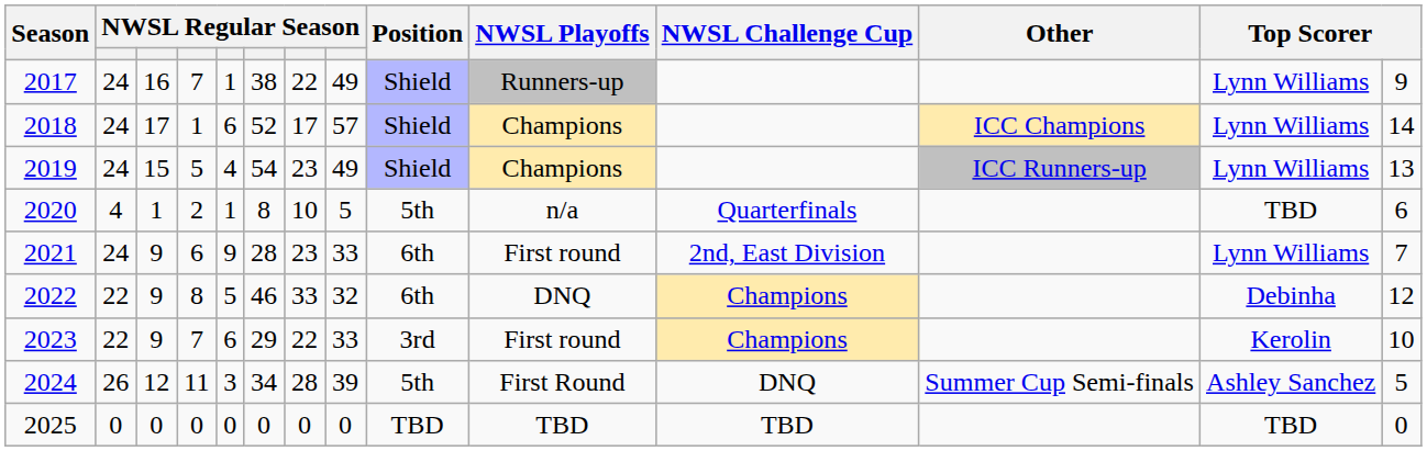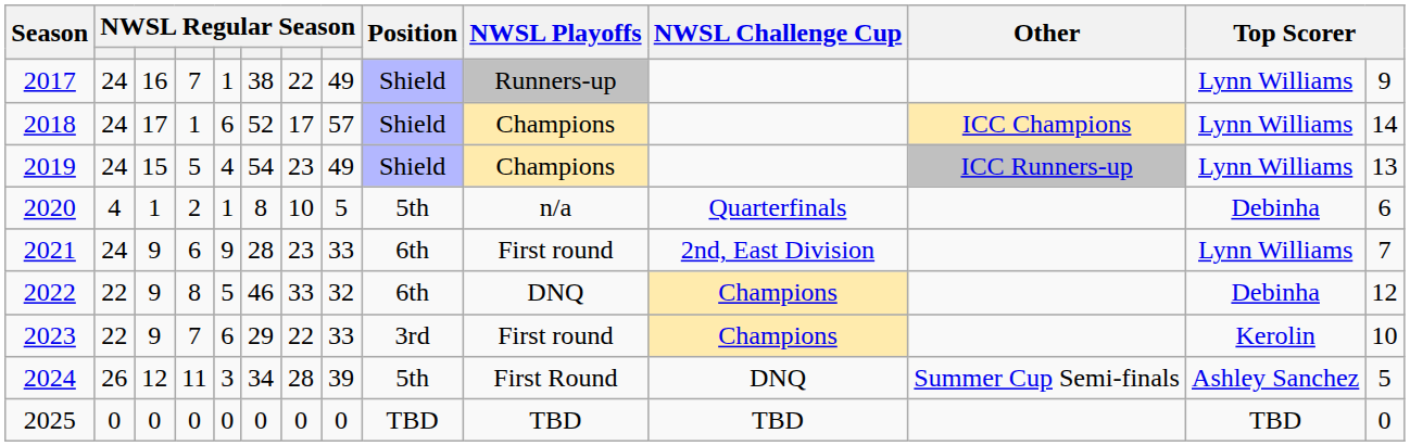 <table class="wikitable sortable" style="text-align: center; font-size:97%">
 <tr>
 <th scope="col" rowspan="2">Season</th>
 <th colspan="7" class="unsortable">NWSL Regular Season</th>
 <th scope="col" rowspan="2" class="unsortable">Position</th>
 <th scope="col" rowspan=2 class="unsortable"><a href='#'>NWSL Playoffs</a></th>
 <th scope="col" rowspan=2 class="unsortable"><a href='#'>NWSL Challenge Cup</a></th>
 <th scope="col" rowspan=2 class="unsortable">Other</th>
 <th scope="col" rowspan=2 colspan=4 class="unsortable">Top Scorer</th>
 </tr>
 <tr>
 <th></th>
 <th></th>
 <th></th>
 <th></th>
 <th></th>
 <th></th>
 <th></th>
 </tr>
 <tr>
 <td><a href='#'>2017</a></td>
 <td>24</td>
 <td>16</td>
 <td>7</td>
 <td>1</td>
 <td>38</td>
 <td>22</td>
 <td>49</td>
 <td bgcolor="B3B7FF">Shield</td>
 <td bgcolor=silver>Runners-up</td>
 <td></td>
 <td></td>
 <td> <a href='#'>Lynn Williams</a></td>
 <td>9</td>
 </tr>
 <tr>
 <td><a href='#'>2018</a></td>
 <td>24</td>
 <td>17</td>
 <td>1</td>
 <td>6</td>
 <td>52</td>
 <td>17</td>
 <td>57</td>
 <td bgcolor="B3B7FF">Shield</td>
 <td bgcolor="FFEBAD">Champions</td>
 <td></td>
 <td bgcolor="FFEBAD"><a href='#'>ICC Champions</a></td>
 <td> <a href='#'>Lynn Williams</a></td>
 <td>14</td>
 </tr>
 <tr>
 <td><a href='#'>2019</a></td>
 <td>24</td>
 <td>15</td>
 <td>5</td>
 <td>4</td>
 <td>54</td>
 <td>23</td>
 <td>49</td>
 <td bgcolor="B3B7FF">Shield</td>
 <td bgcolor="FFEBAD">Champions</td>
 <td></td>
 <td bgcolor=silver><a href='#'>ICC Runners-up</a></td>
 <td> <a href='#'>Lynn Williams</a></td>
 <td>13</td>
 </tr>
 <tr>
 <td><a href='#'>2020</a></td>
 <td>4</td>
 <td>1</td>
 <td>2</td>
 <td>1</td>
 <td>8</td>
 <td>10</td>
 <td>5</td>
 <td>5th</td>
 <td>n/a</td>
 <td><a href='#'>Quarterfinals</a></td>
 <td></td>
-<td>TBD</td>
+<td> <a href='#'>Debinha</a></td>
 <td>6</td>
 </tr>
 <tr>
 <td><a href='#'>2021</a></td>
 <td>24</td>
 <td>9</td>
 <td>6</td>
 <td>9</td>
 <td>28</td>
 <td>23</td>
 <td>33</td>
 <td>6th</td>
 <td>First round</td>
 <td><a href='#'>2nd, East Division</a></td>
 <td></td>
 <td> <a href='#'>Lynn Williams</a></td>
 <td>7</td>
 </tr>
 <tr>
 <td><a href='#'>2022</a></td>
 <td>22</td>
 <td>9</td>
 <td>8</td>
 <td>5</td>
 <td>46</td>
 <td>33</td>
 <td>32</td>
 <td>6th</td>
 <td>DNQ</td>
 <td bgcolor="FFEBAD"><a href='#'>Champions</a></td>
 <td></td>
 <td> <a href='#'>Debinha</a></td>
 <td>12</td>
 </tr>
 <tr>
 <td><a href='#'>2023</a></td>
 <td>22</td>
 <td>9</td>
 <td>7</td>
 <td>6</td>
 <td>29</td>
 <td>22</td>
 <td>33</td>
 <td>3rd</td>
 <td>First round</td>
 <td bgcolor="FFEBAD"><a href='#'>Champions</a></td>
 <td></td>
 <td> <a href='#'>Kerolin</a></td>
 <td>10</td>
 </tr>
 <tr>
 <td><a href='#'>2024</a></td>
 <td>26</td>
 <td>12</td>
 <td>11</td>
 <td>3</td>
 <td>34</td>
 <td>28</td>
 <td>39</td>
 <td>5th</td>
 <td>First Round</td>
 <td>DNQ</td>
 <td><a href='#'>Summer Cup</a> Semi-finals</td>
 <td> <a href='#'>Ashley Sanchez</a></td>
 <td>5</td>
 </tr>
 <tr>
 <td>2025</td>
 <td>0</td>
 <td>0</td>
 <td>0</td>
 <td>0</td>
 <td>0</td>
 <td>0</td>
 <td>0</td>
 <td>TBD</td>
 <td>TBD</td>
 <td>TBD</td>
 <td></td>
 <td>TBD</td>
 <td>0</td>
 </tr>
 </table>
